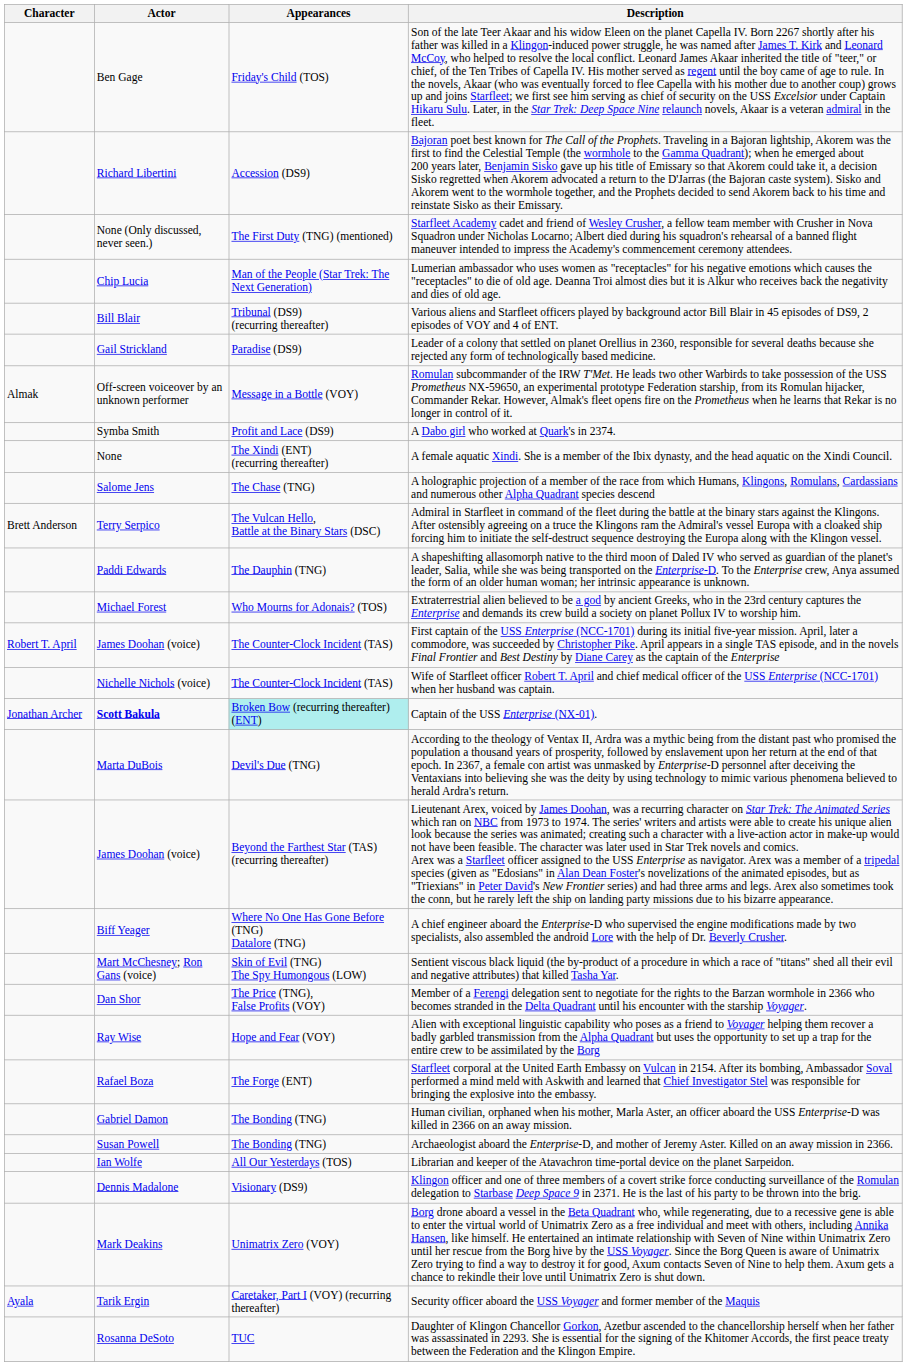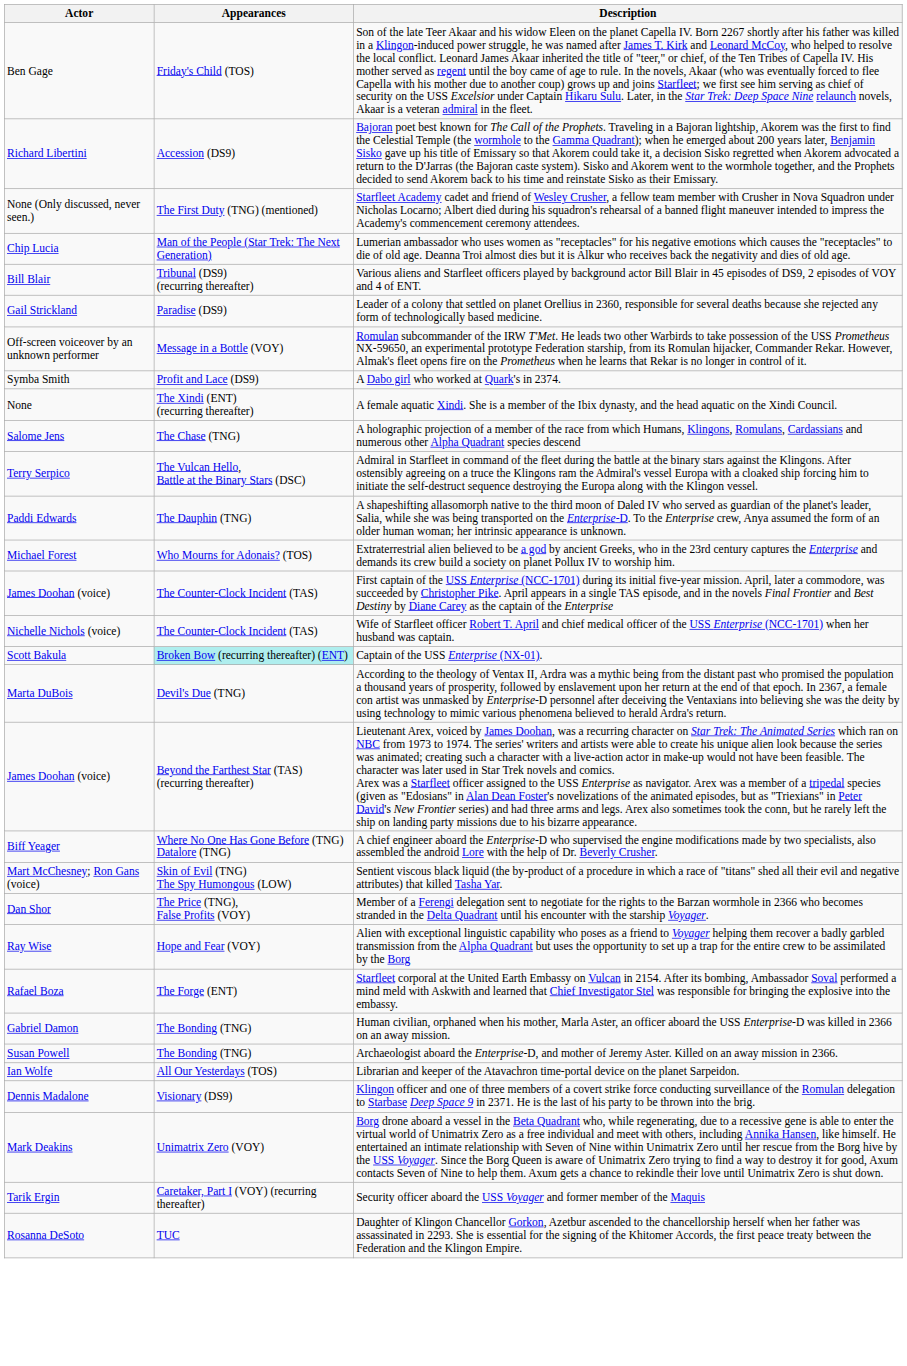 <table class="wikitable">
 <tr>
-<th width="10%">Character</th>
 <th width="15%">Actor</th>
 <th width="20%">Appearances</th>
 <th width="55%">Description</th>
 </tr>
 <tr>
-<td></td>
 <td>Ben Gage</td>
 <td><a href='#'>Friday's Child</a> (TOS)</td>
 <td>Son of the late Teer Akaar and his widow Eleen on the planet Capella IV. Born 2267 shortly after his father was killed in a <a href='#'>Klingon</a>-induced power struggle, he was named after <a href='#'>James T. Kirk</a> and <a href='#'>Leonard McCoy</a>, who helped to resolve the local conflict. Leonard James Akaar inherited the title of "teer," or chief, of the Ten Tribes of Capella IV. His mother served as <a href='#'>regent</a> until the boy came of age to rule. In the novels, Akaar (who was eventually forced to flee Capella with his mother due to another coup) grows up and joins <a href='#'>Starfleet</a>; we first see him serving as chief of security on the USS <em>Excelsior</em> under Captain <a href='#'>Hikaru Sulu</a>. Later, in the <em><a href='#'>Star Trek: Deep Space Nine</a></em> <a href='#'>relaunch</a> novels, Akaar is a veteran <a href='#'>admiral</a> in the fleet.</td>
 </tr>
 <tr>
-<td></td>
 <td><a href='#'>Richard Libertini</a></td>
 <td><a href='#'>Accession</a> (DS9)</td>
 <td><a href='#'>Bajoran</a> poet best known for <em>The Call of the Prophets</em>. Traveling in a Bajoran lightship, Akorem was the first to find the Celestial Temple (the <a href='#'>wormhole</a> to the <a href='#'>Gamma Quadrant</a>); when he emerged about 200 years later, <a href='#'>Benjamin Sisko</a> gave up his title of Emissary so that Akorem could take it, a decision Sisko regretted when Akorem advocated a return to the D'Jarras (the Bajoran caste system). Sisko and Akorem went to the wormhole together, and the Prophets decided to send Akorem back to his time and reinstate Sisko as their Emissary.</td>
 </tr>
 <tr>
-<td></td>
 <td>None (Only discussed, never seen.)</td>
 <td><a href='#'>The First Duty</a> (TNG) (mentioned)</td>
 <td><a href='#'>Starfleet Academy</a> cadet and friend of <a href='#'>Wesley Crusher</a>, a fellow team member with Crusher in Nova Squadron under Nicholas Locarno; Albert died during his squadron's rehearsal of a banned flight maneuver intended to impress the Academy's commencement ceremony attendees.</td>
 </tr>
 <tr>
-<td></td>
 <td><a href='#'>Chip Lucia</a></td>
 <td><a href='#'>Man of the People (Star Trek: The Next Generation)</a></td>
 <td>Lumerian ambassador who uses women as "receptacles" for his negative emotions which causes the "receptacles" to die of old age. Deanna Troi almost dies but it is Alkur who receives back the negativity and dies of old age.</td>
 </tr>
 <tr>
-<td></td>
 <td><a href='#'>Bill Blair</a></td>
 <td><a href='#'>Tribunal</a> (DS9)<br>(recurring thereafter)</td>
 <td>Various aliens and Starfleet officers played by background actor Bill Blair in 45 episodes of DS9, 2 episodes of VOY and 4 of ENT.</td>
 </tr>
 <tr>
-<td></td>
 <td><a href='#'>Gail Strickland</a></td>
 <td><a href='#'>Paradise</a> (DS9)</td>
 <td>Leader of a colony that settled on planet Orellius in 2360, responsible for several deaths because she rejected any form of technologically based medicine.</td>
 </tr>
 <tr>
-<td {{Visible anchor>Almak</td>
 <td>Off-screen voiceover by an unknown performer</td>
 <td><a href='#'>Message in a Bottle</a> (VOY)</td>
 <td><a href='#'>Romulan</a> subcommander of the IRW <em>T'Met</em>. He leads two other Warbirds to take possession of the USS <em>Prometheus</em> NX-59650, an experimental prototype Federation starship, from its Romulan hijacker, Commander Rekar. However, Almak's fleet opens fire on the <em>Prometheus</em> when he learns that Rekar is no longer in control of it.</td>
 </tr>
 <tr>
-<td></td>
 <td>Symba Smith</td>
 <td><a href='#'>Profit and Lace</a> (DS9)</td>
 <td>A <a href='#'>Dabo girl</a> who worked at <a href='#'>Quark</a>'s in 2374.</td>
 </tr>
 <tr>
-<td></td>
 <td>None</td>
 <td><a href='#'>The Xindi</a> (ENT)<br>(recurring thereafter)</td>
 <td>A female aquatic <a href='#'>Xindi</a>. She is a member of the Ibix dynasty, and the head aquatic on the Xindi Council.</td>
 </tr>
 <tr>
-<td></td>
 <td><a href='#'>Salome Jens</a></td>
 <td><a href='#'>The Chase</a> (TNG)</td>
 <td>A holographic projection of a member of the race from which Humans, <a href='#'>Klingons</a>, <a href='#'>Romulans</a>, <a href='#'>Cardassians</a> and numerous other <a href='#'>Alpha Quadrant</a> species descend</td>
 </tr>
 <tr>
-<td>Brett Anderson</td>
 <td><a href='#'>Terry Serpico</a></td>
 <td><a href='#'>The Vulcan Hello</a>,<br><a href='#'>Battle at the Binary Stars</a> (DSC)</td>
 <td>Admiral in Starfleet in command of the fleet during the battle at the binary stars against the Klingons. After ostensibly agreeing on a truce the Klingons  ram the Admiral's vessel Europa with a cloaked ship forcing him to initiate the self-destruct sequence destroying the Europa along with the Klingon vessel.</td>
 </tr>
 <tr>
-<td></td>
 <td><a href='#'>Paddi Edwards</a></td>
 <td><a href='#'>The Dauphin</a> (TNG)</td>
 <td>A shapeshifting allasomorph native to the third moon of Daled IV who served as guardian of the planet's leader, Salia, while she was being transported on the <a href='#'><em>Enterprise</em>-D</a>. To the <em>Enterprise</em> crew, Anya assumed the form of an older human woman; her intrinsic appearance is unknown.</td>
 </tr>
 <tr>
-<td></td>
 <td><a href='#'>Michael Forest</a></td>
 <td><a href='#'>Who Mourns for Adonais?</a> (TOS)</td>
 <td>Extraterrestrial alien believed to be <a href='#'>a god</a> by ancient Greeks, who in the 23rd century captures the <em><a href='#'>Enterprise</a></em> and demands its crew build a society on planet Pollux IV to worship him.</td>
 </tr>
 <tr>
-<td><a href='#'>Robert T. April</a></td>
 <td><a href='#'>James Doohan</a> (voice)</td>
 <td><a href='#'>The Counter-Clock Incident</a> (TAS)</td>
 <td>First captain of the <a href='#'>USS <em>Enterprise</em> (NCC-1701)</a> during its initial five-year mission. April, later a commodore, was succeeded by <a href='#'>Christopher Pike</a>. April appears in a single TAS episode, and in the novels <em>Final Frontier</em> and <em>Best Destiny</em> by <a href='#'>Diane Carey</a> as the captain of the <em>Enterprise</em></td>
 </tr>
 <tr>
-<td></td>
 <td><a href='#'>Nichelle Nichols</a> (voice)</td>
 <td><a href='#'>The Counter-Clock Incident</a> (TAS)</td>
 <td>Wife of Starfleet officer <a href='#'>Robert T. April</a> and chief medical officer of the <a href='#'>USS <em>Enterprise</em> (NCC-1701)</a> when her husband was captain.</td>
 </tr>
 <tr>
-<td><a href='#'>Jonathan Archer</a></td>
-<td><strong><a href='#'>Scott Bakula</a></strong></td>
+<td><a href='#'>Scott Bakula</a></td>
 <td style="background: paleturquoise;"><a href='#'>Broken Bow</a> (recurring thereafter) (<a href='#'>ENT</a>)</td>
 <td>Captain of the USS <a href='#'><em>Enterprise</em> (NX-01)</a>.</td>
 </tr>
 <tr>
-<td></td>
 <td><a href='#'>Marta DuBois</a></td>
 <td><a href='#'>Devil's Due</a> (TNG)</td>
 <td>According to the theology of Ventax II, Ardra was a mythic being from the distant past who promised the population a thousand years of prosperity, followed by enslavement upon her return at the end of that epoch. In 2367, a female con artist was unmasked by <em>Enterprise</em>-D personnel after deceiving the Ventaxians into believing she was the deity by using technology to mimic various phenomena believed to herald Ardra's return.</td>
 </tr>
 <tr>
-<td></td>
 <td><a href='#'>James Doohan</a> (voice)</td>
 <td><a href='#'>Beyond the Farthest Star</a> (TAS)<br>(recurring thereafter)</td>
 <td>Lieutenant Arex, voiced by <a href='#'>James Doohan</a>, was a recurring character on <em><a href='#'>Star Trek: The Animated Series</a></em> which ran on <a href='#'>NBC</a> from 1973 to 1974. The series' writers and artists were able to create his unique alien look because the series was animated; creating such a character with a live-action actor in make-up would not have been feasible. The character was later used in Star Trek novels and comics.<br>Arex was a <a href='#'>Starfleet</a> officer assigned to the USS <em>Enterprise</em> as navigator. Arex was a member of a <a href='#'>tripedal</a> species (given as "Edosians" in <a href='#'>Alan Dean Foster</a>'s novelizations of the animated episodes, but as "Triexians" in <a href='#'>Peter David</a>'s <em>New Frontier</em> series) and had three arms and legs. Arex also sometimes took the conn, but he rarely left the ship on landing party missions due to his bizarre appearance.</td>
 </tr>
 <tr>
-<td></td>
 <td><a href='#'>Biff Yeager</a></td>
 <td><a href='#'>Where No One Has Gone Before</a> (TNG)<br><a href='#'>Datalore</a> (TNG)</td>
 <td>A chief engineer aboard the <em>Enterprise</em>-D who supervised the engine modifications made by two specialists, also assembled the android <a href='#'>Lore</a> with the help of Dr. <a href='#'>Beverly Crusher</a>.</td>
 </tr>
 <tr>
-<td></td>
 <td><a href='#'>Mart McChesney</a>; <a href='#'>Ron Gans</a> (voice)</td>
 <td><a href='#'>Skin of Evil</a> (TNG)<br><a href='#'>The Spy Humongous</a> (LOW)</td>
 <td>Sentient viscous black liquid (the by-product of a procedure in which a race of "titans" shed all their evil and negative attributes) that killed <a href='#'>Tasha Yar</a>.</td>
 </tr>
 <tr>
-<td></td>
 <td><a href='#'>Dan Shor</a></td>
 <td><a href='#'>The Price</a> (TNG),<br><a href='#'>False Profits</a> (VOY)</td>
 <td>Member of a <a href='#'>Ferengi</a> delegation sent to negotiate for the rights to the Barzan wormhole in 2366 who becomes stranded in the <a href='#'>Delta Quadrant</a> until his encounter with the starship <em><a href='#'>Voyager</a></em>.</td>
 </tr>
 <tr>
-<td></td>
 <td><a href='#'>Ray Wise</a></td>
 <td><a href='#'>Hope and Fear</a> (VOY)</td>
 <td>Alien with exceptional linguistic capability who poses as a friend to <em><a href='#'>Voyager</a></em> helping them recover a badly garbled transmission from the <a href='#'>Alpha Quadrant</a> but uses the opportunity to set up a trap for the entire crew to be assimilated by the <a href='#'>Borg</a></td>
 </tr>
 <tr>
-<td></td>
 <td><a href='#'>Rafael Boza</a></td>
 <td><a href='#'>The Forge</a> (ENT)</td>
 <td><a href='#'>Starfleet</a> corporal at the United Earth Embassy on <a href='#'>Vulcan</a> in 2154. After its bombing, Ambassador <a href='#'>Soval</a> performed a mind meld with Askwith and learned that <a href='#'>Chief Investigator Stel</a> was responsible for bringing the explosive into the embassy.</td>
 </tr>
 <tr>
-<td></td>
 <td><a href='#'>Gabriel Damon</a></td>
 <td><a href='#'>The Bonding</a> (TNG)</td>
 <td>Human civilian, orphaned when his mother, Marla Aster, an officer aboard the USS <em>Enterprise</em>-D was killed in 2366 on an away mission.</td>
 </tr>
 <tr>
-<td></td>
 <td><a href='#'>Susan Powell</a></td>
 <td><a href='#'>The Bonding</a> (TNG)</td>
 <td>Archaeologist aboard the <em>Enterprise</em>-D, and mother of Jeremy Aster. Killed on an away mission in 2366.</td>
 </tr>
 <tr>
-<td></td>
 <td><a href='#'>Ian Wolfe</a></td>
 <td><a href='#'>All Our Yesterdays</a> (TOS)</td>
 <td>Librarian and keeper of the Atavachron time-portal device on the planet Sarpeidon.</td>
 </tr>
 <tr>
-<td></td>
 <td><a href='#'>Dennis Madalone</a></td>
 <td><a href='#'>Visionary</a> (DS9)</td>
 <td><a href='#'>Klingon</a> officer and one of three members of a covert strike force conducting surveillance of the <a href='#'>Romulan</a> delegation to <a href='#'>Starbase</a> <em><a href='#'>Deep Space 9</a></em> in 2371. He is the last of his party to be thrown into the brig.</td>
 </tr>
 <tr>
-<td></td>
 <td><a href='#'>Mark Deakins</a></td>
 <td><a href='#'>Unimatrix Zero</a> (VOY)</td>
 <td><a href='#'>Borg</a> drone aboard a vessel in the <a href='#'>Beta Quadrant</a> who, while regenerating, due to a recessive gene is able to enter the virtual world of Unimatrix Zero as a free individual and meet with others, including <a href='#'>Annika Hansen</a>, like himself. He entertained an intimate relationship with Seven of Nine within Unimatrix Zero until her rescue from the Borg hive by the <a href='#'>USS <em>Voyager</em></a>. Since the Borg Queen is aware of Unimatrix Zero trying to find a way to destroy it for good, Axum contacts Seven of Nine to help them. Axum gets a chance to rekindle their love until Unimatrix Zero is shut down.</td>
 </tr>
 <tr>
-<td><a href='#'>Ayala</a></td>
 <td><a href='#'>Tarik Ergin</a></td>
 <td><a href='#'>Caretaker, Part I</a> (VOY) (recurring thereafter)</td>
 <td>Security officer aboard the <a href='#'>USS <em>Voyager</em></a> and former member of the <a href='#'>Maquis</a></td>
 </tr>
 <tr>
-<td></td>
 <td><a href='#'>Rosanna DeSoto</a></td>
 <td><a href='#'>TUC</a></td>
 <td>Daughter of Klingon Chancellor <a href='#'>Gorkon</a>, Azetbur ascended to the chancellorship herself when her father was assassinated in 2293. She is essential for the signing of the Khitomer Accords, the first peace treaty between the Federation and the Klingon Empire.</td>
 </tr>
 </table>
